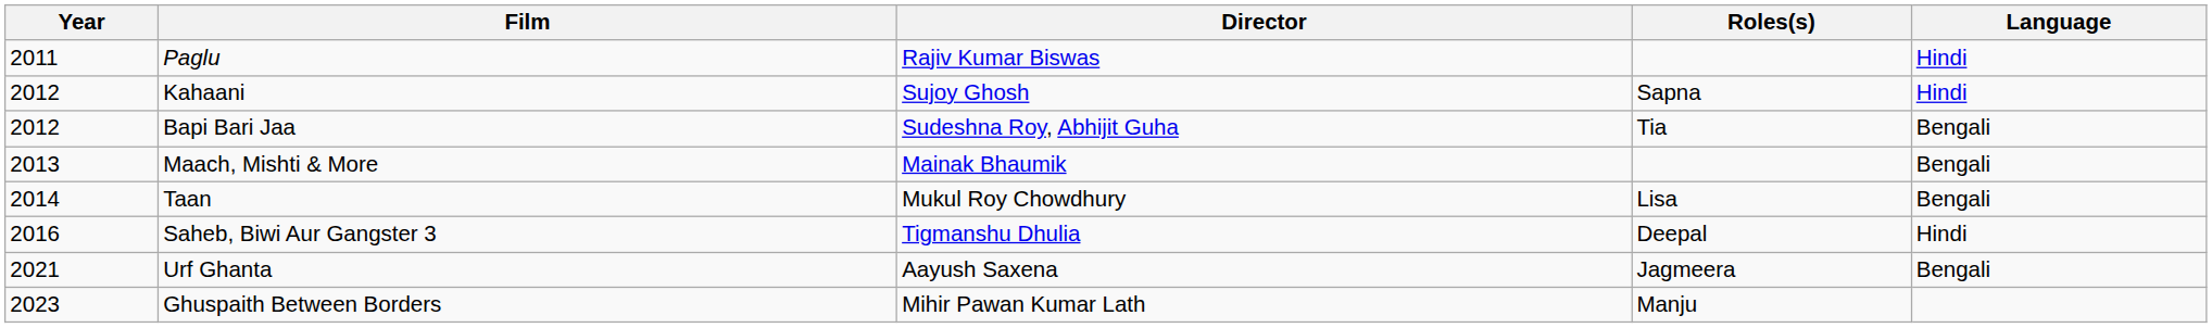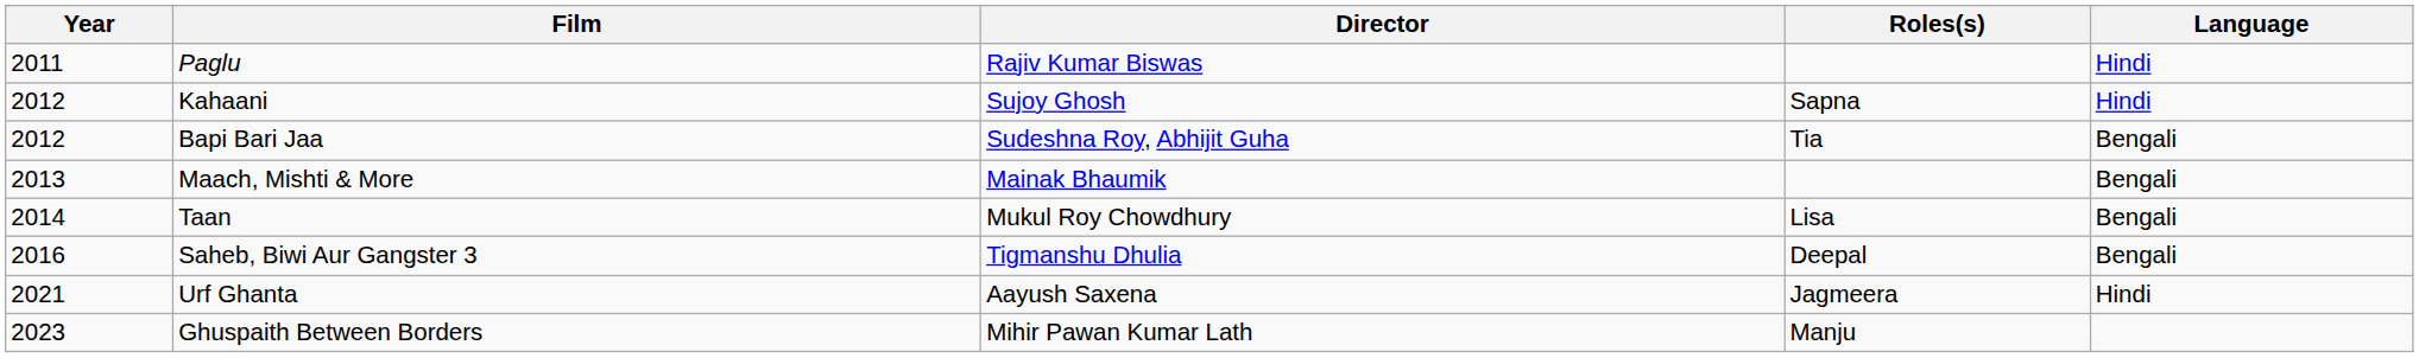 <table class="wikitable sortable" style="margin:auto; width:100%;">
 <tr>
 <th>Year</th>
 <th>Film</th>
 <th>Director</th>
 <th>Roles(s)</th>
 <th>Language</th>
 </tr>
 <tr>
 <td>2011</td>
 <td><em>Paglu</em></td>
 <td><a href='#'>Rajiv Kumar Biswas</a></td>
 <td></td>
 <td><a href='#'>Hindi</a></td>
 </tr>
 <tr>
 <td>2012</td>
 <td>Kahaani</td>
 <td><a href='#'>Sujoy Ghosh</a></td>
 <td>Sapna</td>
 <td><a href='#'>Hindi</a></td>
 </tr>
 <tr>
 <td>2012</td>
 <td>Bapi Bari Jaa</td>
 <td><a href='#'>Sudeshna Roy</a>, <a href='#'>Abhijit Guha</a></td>
 <td>Tia</td>
 <td>Bengali</td>
 </tr>
 <tr>
 <td>2013</td>
 <td>Maach, Mishti & More</td>
 <td><a href='#'>Mainak Bhaumik</a></td>
 <td></td>
 <td>Bengali</td>
 </tr>
 <tr>
 <td>2014</td>
 <td>Taan</td>
 <td>Mukul Roy Chowdhury</td>
 <td>Lisa</td>
 <td>Bengali</td>
 </tr>
 <tr>
 <td>2016</td>
 <td>Saheb, Biwi Aur Gangster 3</td>
 <td><a href='#'>Tigmanshu Dhulia</a></td>
 <td>Deepal</td>
-<td>Hindi</td>
+<td>Bengali</td>
 </tr>
 <tr>
 <td>2021</td>
 <td>Urf Ghanta</td>
 <td>Aayush Saxena</td>
 <td>Jagmeera</td>
-<td>Bengali</td>
+<td>Hindi</td>
 </tr>
 <tr>
 <td>2023</td>
 <td>Ghuspaith Between Borders</td>
 <td>Mihir Pawan Kumar Lath</td>
 <td>Manju</td>
 <td></td>
 </tr>
 </table>
